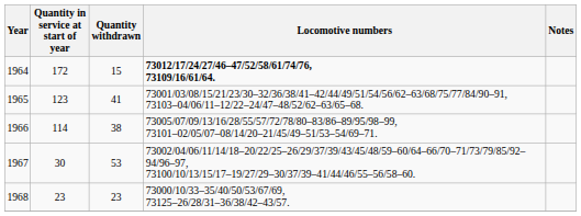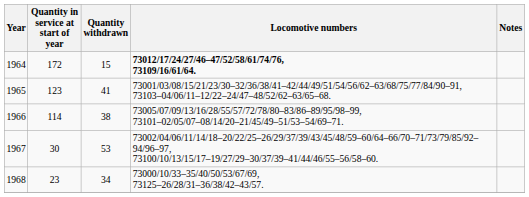 <table class="wikitable" style="text-align:center">
 <tr>
 <th>Year</th>
 <th>Quantity in<br>service at<br>start of year</th>
 <th>Quantity<br>withdrawn</th>
 <th>Locomotive numbers</th>
 <th>Notes</th>
 </tr>
 <tr>
 <td>1964</td>
 <td>172</td>
 <td>15</td>
 <td align=left><strong>73012/17/24/27/46–47/52/58/61/74/76,<br>73109/16/61/64.</strong></td>
 <td></td>
 </tr>
 <tr>
 <td>1965</td>
 <td>123</td>
 <td>41</td>
 <td align=left>73001/03/08/15/21/23/30–32/36/38/41–42/44/49/51/54/56/62–63/68/75/77/84/90–91,<br>73103–04/06/11–12/22–24/47–48/52/62–63/65–68.</td>
 <td></td>
 </tr>
 <tr>
 <td>1966</td>
 <td>114</td>
 <td>38</td>
 <td align=left>73005/07/09/13/16/28/55/57/72/78/80–83/86–89/95/98–99,<br>73101–02/05/07–08/14/20–21/45/49–51/53–54/69–71.</td>
 <td></td>
 </tr>
 <tr>
 <td>1967</td>
 <td>30</td>
 <td>53</td>
 <td align=left>73002/04/06/11/14/18–20/22/25–26/29/37/39/43/45/48/59–60/64–66/70–71/73/79/85/92–94/96–97,<br>73100/10/13/15/17–19/27/29–30/37/39–41/44/46/55–56/58–60.</td>
 <td></td>
 </tr>
 <tr>
 <td>1968</td>
 <td>23</td>
-<td>23</td>
+<td>34</td>
 <td align=left>73000/10/33–35/40/50/53/67/69,<br>73125–26/28/31–36/38/42–43/57.</td>
 <td></td>
 </tr>
 <tr>
 </tr>
 </table>
